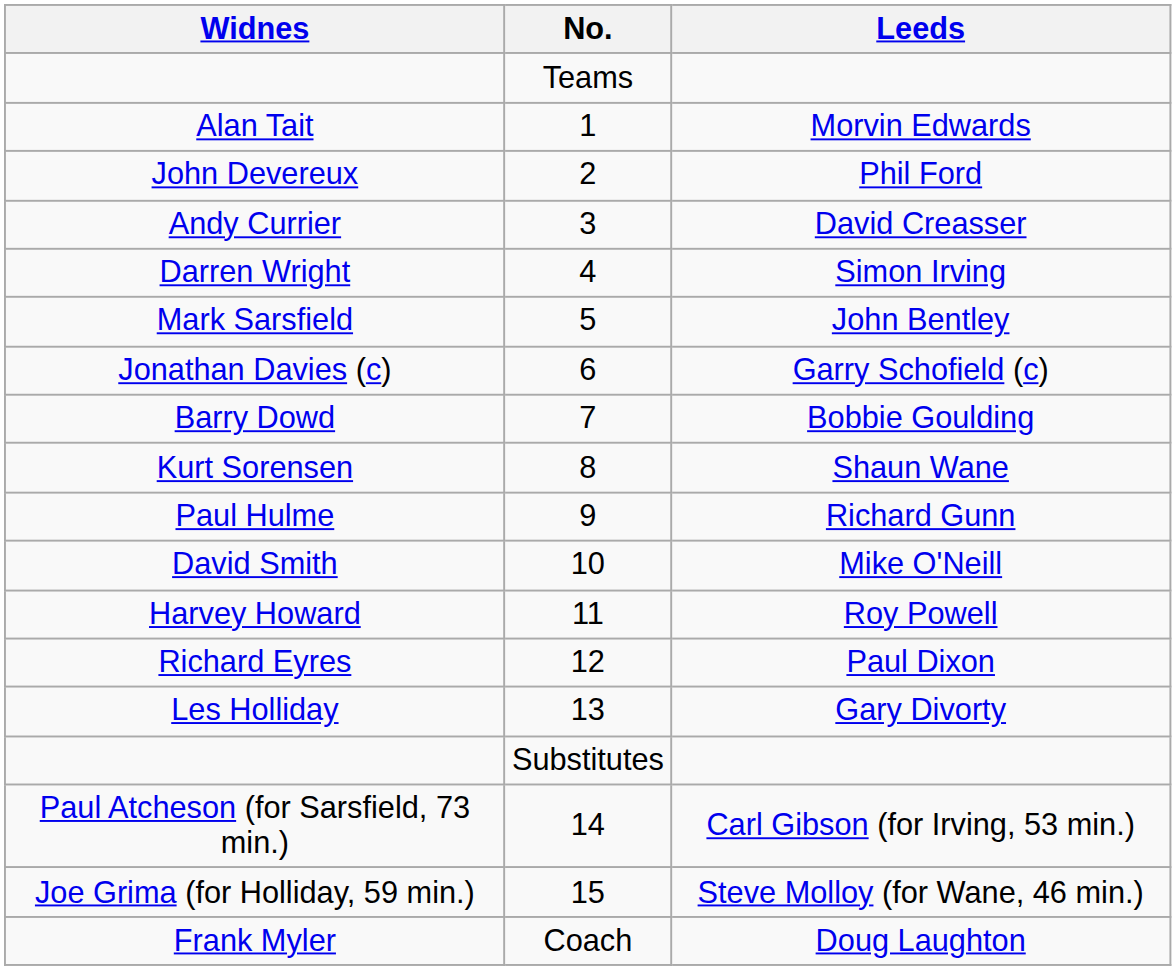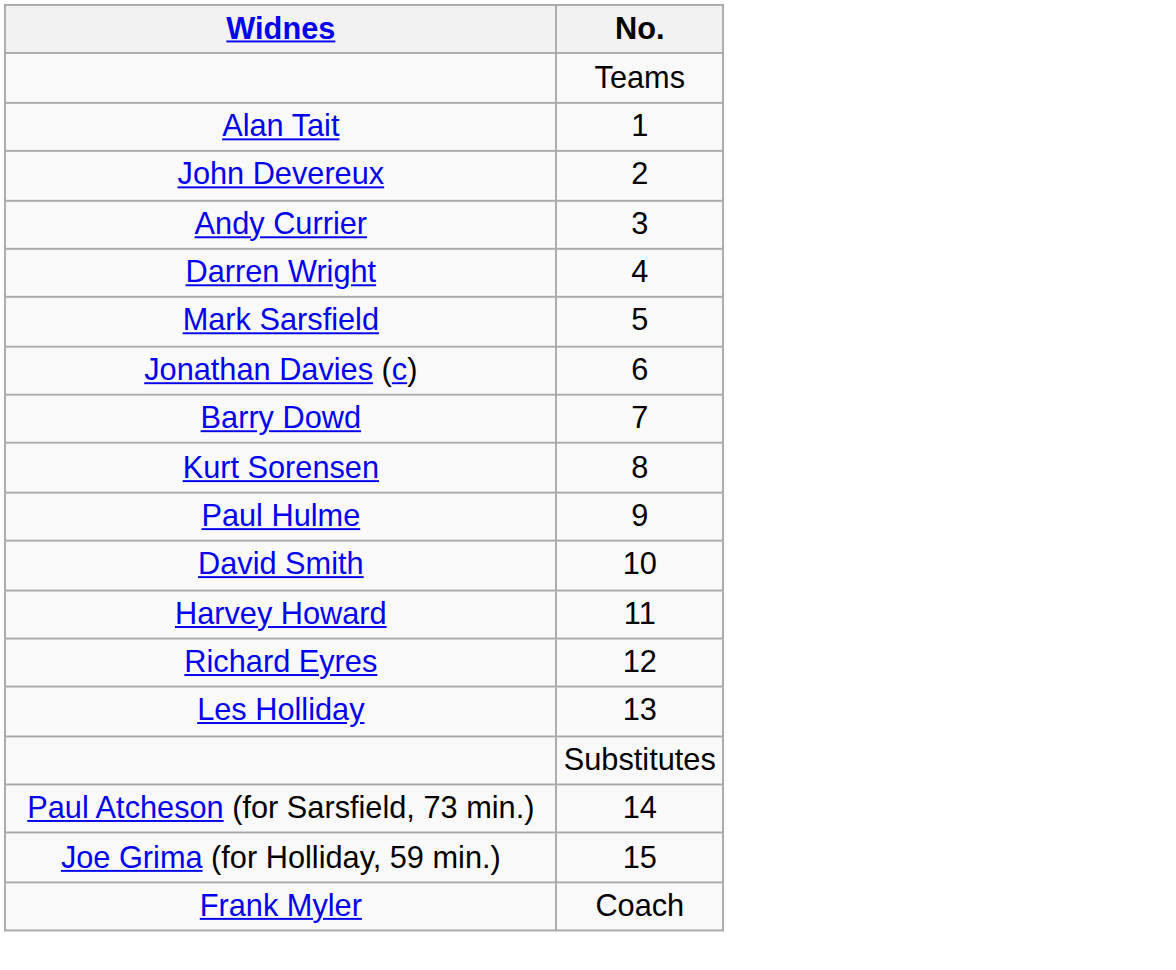 <table class="wikitable" style="text-align:center;">
 <tr>
 <th width=280 abbr=winner><a href='#'>Widnes</a></th>
 <th width=60 abbr="Number">No.</th>
-<th width=280 abbr=runner-up><a href='#'>Leeds</a></th>
 </tr>
 <tr>
 <td></td>
 <td>Teams</td>
-<td></td>
 </tr>
 <tr>
 <td><a href='#'>Alan Tait</a></td>
 <td>1</td>
-<td><a href='#'>Morvin Edwards</a></td>
 </tr>
 <tr>
 <td><a href='#'>John Devereux</a></td>
 <td>2</td>
-<td><a href='#'>Phil Ford</a></td>
 </tr>
 <tr>
 <td><a href='#'>Andy Currier</a></td>
 <td>3</td>
-<td><a href='#'>David Creasser</a></td>
 </tr>
 <tr>
 <td><a href='#'>Darren Wright</a></td>
 <td>4</td>
-<td><a href='#'>Simon Irving</a></td>
 </tr>
 <tr>
 <td><a href='#'>Mark Sarsfield</a></td>
 <td>5</td>
-<td><a href='#'>John Bentley</a></td>
 </tr>
 <tr>
 <td><a href='#'>Jonathan Davies</a> (<a href='#'>c</a>)</td>
 <td>6</td>
-<td><a href='#'>Garry Schofield</a> (<a href='#'>c</a>)</td>
 </tr>
 <tr>
 <td><a href='#'>Barry Dowd</a></td>
 <td>7</td>
-<td><a href='#'>Bobbie Goulding</a></td>
 </tr>
 <tr>
 <td><a href='#'>Kurt Sorensen</a></td>
 <td>8</td>
-<td><a href='#'>Shaun Wane</a></td>
 </tr>
 <tr>
 <td><a href='#'>Paul Hulme</a></td>
 <td>9</td>
-<td><a href='#'>Richard Gunn</a></td>
 </tr>
 <tr>
 <td><a href='#'>David Smith</a></td>
 <td>10</td>
-<td><a href='#'>Mike O'Neill</a></td>
 </tr>
 <tr>
 <td><a href='#'>Harvey Howard</a></td>
 <td>11</td>
-<td><a href='#'>Roy Powell</a></td>
 </tr>
 <tr>
 <td><a href='#'>Richard Eyres</a></td>
 <td>12</td>
-<td><a href='#'>Paul Dixon</a></td>
 </tr>
 <tr>
 <td><a href='#'>Les Holliday</a></td>
 <td>13</td>
-<td><a href='#'>Gary Divorty</a></td>
 </tr>
 <tr>
 <td></td>
 <td>Substitutes</td>
-<td></td>
 </tr>
 <tr>
 <td><a href='#'>Paul Atcheson</a> (for Sarsfield, 73 min.)</td>
 <td>14</td>
-<td><a href='#'>Carl Gibson</a> (for Irving, 53 min.)</td>
 </tr>
 <tr>
 <td><a href='#'>Joe Grima</a> (for Holliday, 59 min.)</td>
 <td>15</td>
-<td><a href='#'>Steve Molloy</a> (for Wane, 46 min.)</td>
 </tr>
 <tr>
 <td><a href='#'>Frank Myler</a></td>
 <td>Coach</td>
-<td><a href='#'>Doug Laughton</a></td>
 </tr>
 </table>
